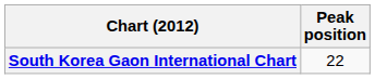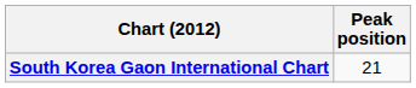 <table class="wikitable plainrowheaders" style="text-align:center;">
 <tr>
 <th scope="col">Chart (2012)</th>
 <th scope="col">Peak<br>position</th>
 </tr>
 <tr>
 <th scope="row"><a href='#'>South Korea Gaon International Chart</a></th>
-<td>22</td>
+<td>21</td>
 </tr>
 </table>
